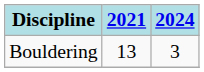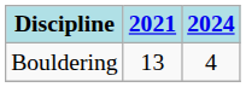 <table class="wikitable" style="text-align: center">
 <tr>
 <th style="background: #b0e0e6">Discipline</th>
 <th style="background: #b0e0e6"><a href='#'>2021</a></th>
 <th style="background: #b0e0e6"><a href='#'>2024</a></th>
 </tr>
 <tr>
 <td align="left">Bouldering</td>
 <td>13</td>
-<td>3</td>
+<td>4</td>
 </tr>
 <tr>
 </tr>
 </table>
